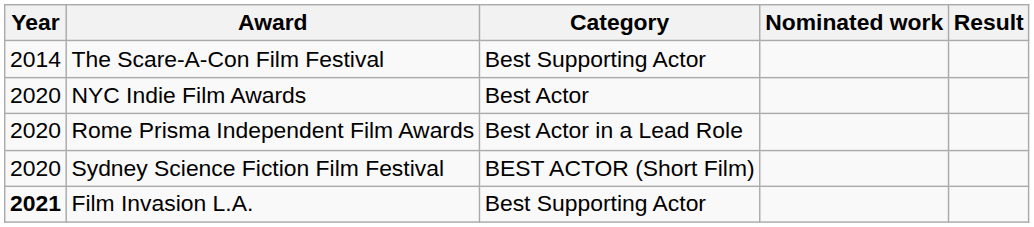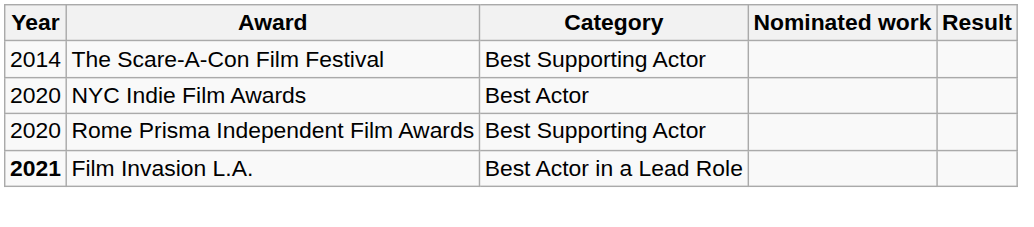 <table class="wikitable sortable">
 <tr>
 <th>Year</th>
 <th>Award</th>
 <th>Category</th>
 <th>Nominated work</th>
 <th>Result</th>
 </tr>
 <tr>
 <td>2014</td>
 <td>The Scare-A-Con Film Festival</td>
 <td>Best Supporting Actor</td>
 <td></td>
 <td></td>
 </tr>
 <tr>
 <td>2020</td>
 <td>NYC Indie Film Awards</td>
 <td>Best Actor</td>
 <td></td>
 <td></td>
 </tr>
 <tr>
 <td>2020</td>
 <td>Rome Prisma Independent Film Awards</td>
-<td>Best Actor in a Lead Role</td>
-<td></td>
-<td></td>
-</tr>
-<tr>
-<td>2020</td>
-<td>Sydney Science Fiction Film Festival</td>
-<td>BEST ACTOR (Short Film)</td>
+<td>Best Supporting Actor</td>
 <td></td>
 <td></td>
 </tr>
 <tr>
 <td><strong>2021</strong></td>
 <td>Film Invasion L.A.</td>
-<td>Best Supporting Actor</td>
+<td>Best Actor in a Lead Role</td>
 <td></td>
 <td></td>
 </tr>
 </table>
